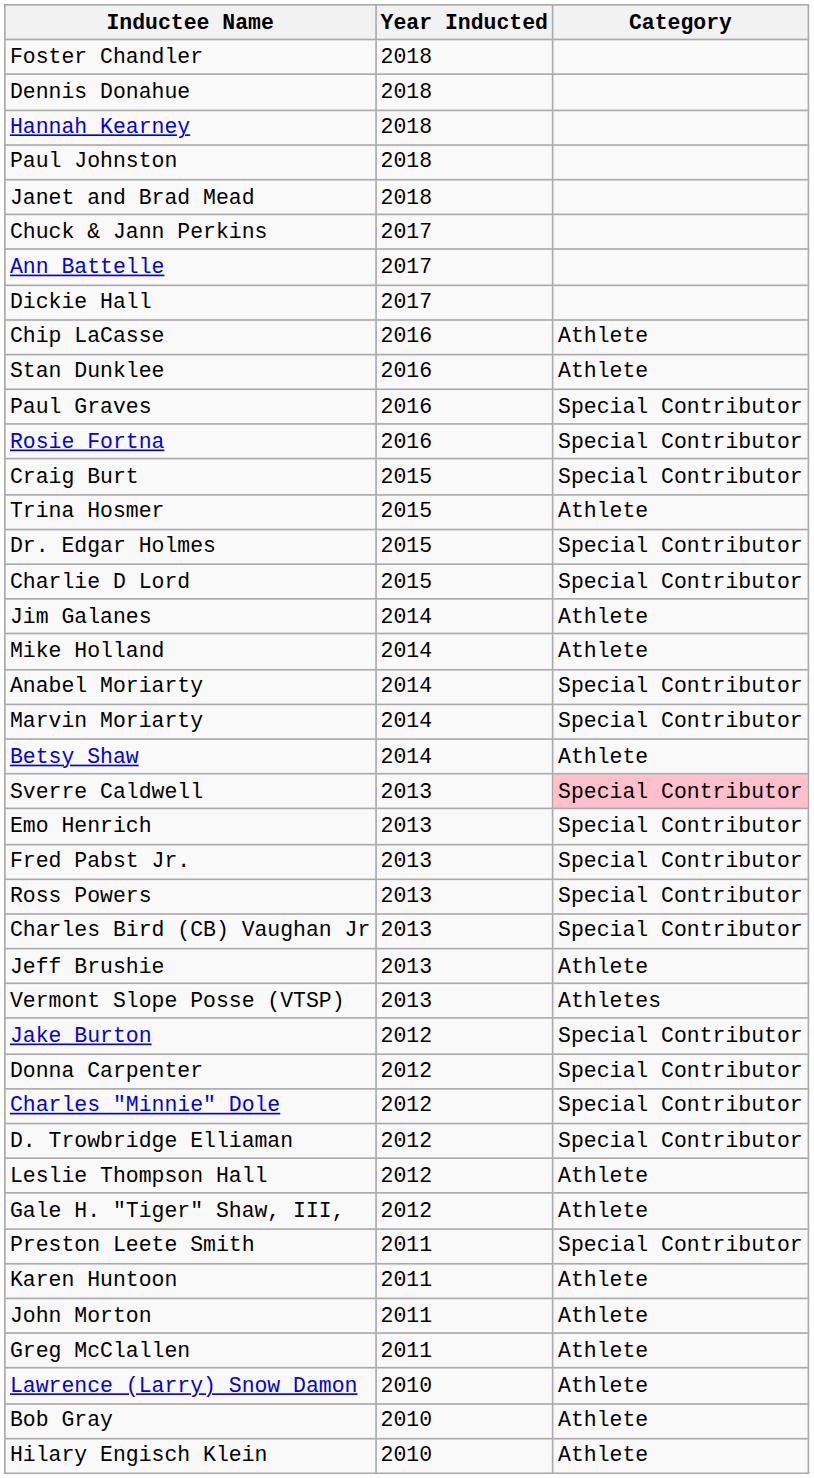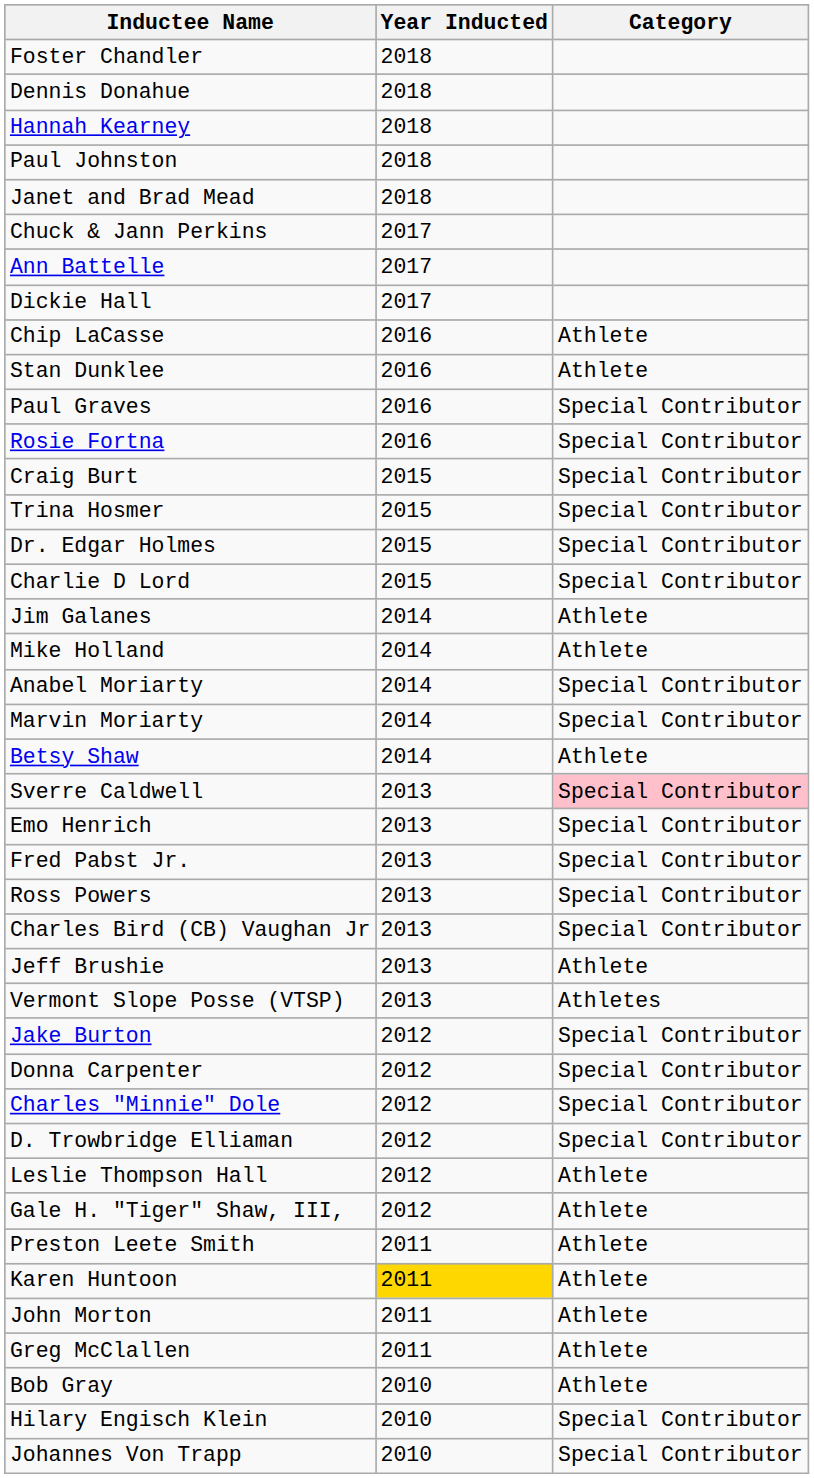 <table class="wikitable sortable">
 <tr>
 <th>Inductee Name</th>
 <th>Year Inducted</th>
 <th>Category</th>
 </tr>
 <tr>
 <td>Foster Chandler</td>
 <td>2018</td>
 <td></td>
 </tr>
 <tr>
 <td>Dennis Donahue</td>
 <td>2018</td>
 <td></td>
 </tr>
 <tr>
 <td><a href='#'>Hannah Kearney</a></td>
 <td>2018</td>
 <td></td>
 </tr>
 <tr>
 <td>Paul Johnston</td>
 <td>2018</td>
 <td></td>
 </tr>
 <tr>
 <td>Janet and Brad Mead</td>
 <td>2018</td>
 <td></td>
 </tr>
 <tr>
 <td>Chuck & Jann Perkins</td>
 <td>2017</td>
 <td></td>
 </tr>
 <tr>
 <td><a href='#'>Ann Battelle</a></td>
 <td>2017</td>
 <td></td>
 </tr>
 <tr>
 <td>Dickie Hall</td>
 <td>2017</td>
 <td></td>
 </tr>
 <tr>
 <td>Chip LaCasse</td>
 <td>2016</td>
 <td>Athlete </td>
 </tr>
 <tr>
 <td>Stan Dunklee</td>
 <td>2016</td>
 <td>Athlete </td>
 </tr>
 <tr>
 <td>Paul Graves</td>
 <td>2016</td>
 <td>Special Contributor </td>
 </tr>
 <tr>
 <td><a href='#'>Rosie Fortna</a></td>
 <td>2016</td>
 <td>Special Contributor </td>
 </tr>
 <tr>
 <td>Craig Burt</td>
 <td>2015</td>
 <td>Special Contributor </td>
 </tr>
 <tr>
 <td>Trina Hosmer</td>
 <td>2015</td>
-<td>Athlete </td>
+<td>Special Contributor </td>
 </tr>
 <tr>
 <td>Dr. Edgar Holmes</td>
 <td>2015</td>
 <td>Special Contributor </td>
 </tr>
 <tr>
 <td>Charlie D Lord</td>
 <td>2015</td>
 <td>Special Contributor </td>
 </tr>
 <tr>
 <td>Jim Galanes</td>
 <td>2014</td>
 <td>Athlete </td>
 </tr>
 <tr>
 <td>Mike Holland</td>
 <td>2014</td>
 <td>Athlete </td>
 </tr>
 <tr>
 <td>Anabel Moriarty</td>
 <td>2014</td>
 <td>Special Contributor </td>
 </tr>
 <tr>
 <td>Marvin Moriarty</td>
 <td>2014</td>
 <td>Special Contributor</td>
 </tr>
 <tr>
 <td><a href='#'>Betsy Shaw</a></td>
 <td>2014</td>
 <td>Athlete </td>
 </tr>
 <tr>
 <td>Sverre Caldwell</td>
 <td>2013</td>
 <td style="background: pink;">Special Contributor </td>
 </tr>
 <tr>
 <td>Emo Henrich</td>
 <td>2013</td>
 <td>Special Contributor </td>
 </tr>
 <tr>
 <td>Fred Pabst Jr.</td>
 <td>2013</td>
 <td>Special Contributor </td>
 </tr>
 <tr>
 <td>Ross Powers</td>
 <td>2013</td>
 <td>Special Contributor </td>
 </tr>
 <tr>
 <td>Charles Bird (CB) Vaughan Jr</td>
 <td>2013</td>
 <td>Special Contributor </td>
 </tr>
 <tr>
 <td>Jeff Brushie</td>
 <td>2013</td>
 <td>Athlete </td>
 </tr>
 <tr>
 <td>Vermont Slope Posse (VTSP)</td>
 <td>2013</td>
 <td>Athletes </td>
 </tr>
 <tr>
 <td><a href='#'>Jake Burton</a></td>
 <td>2012</td>
 <td>Special Contributor </td>
 </tr>
 <tr>
 <td>Donna Carpenter</td>
 <td>2012</td>
 <td>Special Contributor </td>
 </tr>
 <tr>
 <td><a href='#'>Charles "Minnie" Dole</a></td>
 <td>2012</td>
 <td>Special Contributor </td>
 </tr>
 <tr>
 <td>D. Trowbridge Elliaman</td>
 <td>2012</td>
 <td>Special Contributor </td>
 </tr>
 <tr>
 <td>Leslie Thompson Hall</td>
 <td>2012</td>
 <td>Athlete </td>
 </tr>
 <tr>
 <td>Gale H. "Tiger" Shaw, III,</td>
 <td>2012</td>
 <td>Athlete </td>
 </tr>
 <tr>
 <td>Preston Leete Smith</td>
 <td>2011</td>
-<td>Special Contributor</td>
+<td>Athlete</td>
 </tr>
 <tr>
 <td>Karen Huntoon</td>
-<td>2011</td>
+<td style="background: gold;">2011</td>
 <td>Athlete</td>
 </tr>
 <tr>
 <td>John Morton</td>
 <td>2011</td>
 <td>Athlete</td>
 </tr>
 <tr>
 <td>Greg McClallen</td>
 <td>2011</td>
 <td>Athlete</td>
 </tr>
 <tr>
-<td><a href='#'>Lawrence (Larry) Snow Damon</a></td>
-<td>2010</td>
-<td>Athlete</td>
-</tr>
-<tr>
 <td>Bob Gray</td>
 <td>2010</td>
 <td>Athlete</td>
 </tr>
 <tr>
 <td>Hilary Engisch Klein</td>
 <td>2010</td>
-<td>Athlete</td>
+<td>Special Contributor</td>
+</tr>
+<tr>
+<td>Johannes Von Trapp</td>
+<td>2010</td>
+<td>Special Contributor</td>
 </tr>
 </table>
